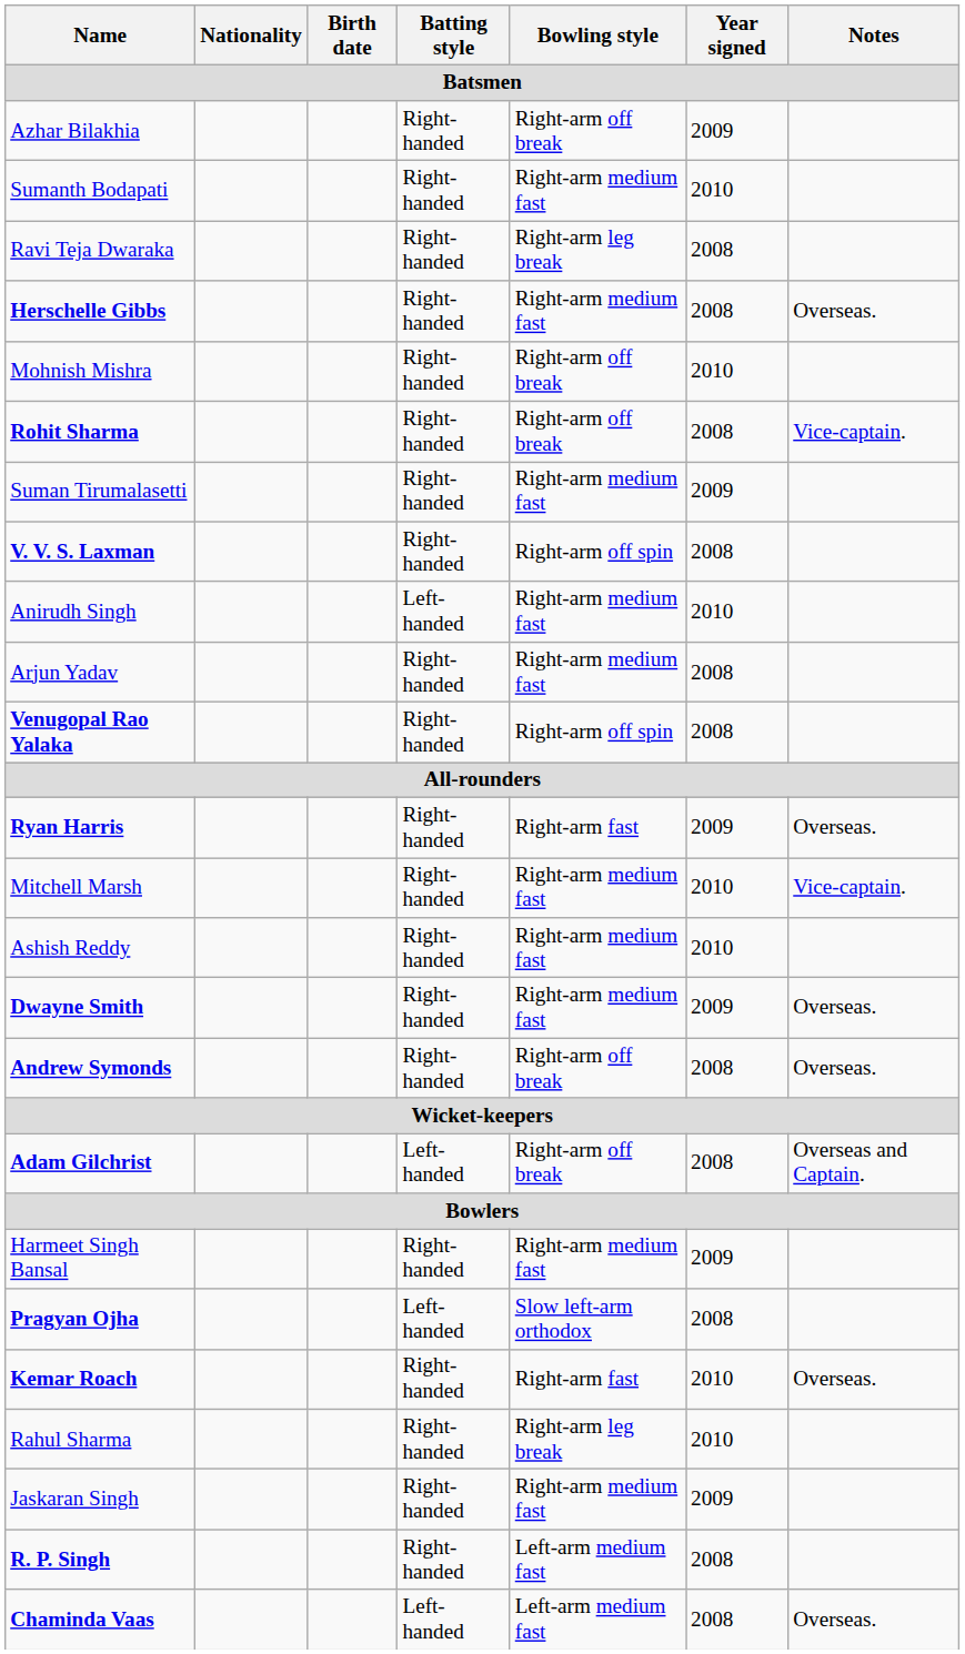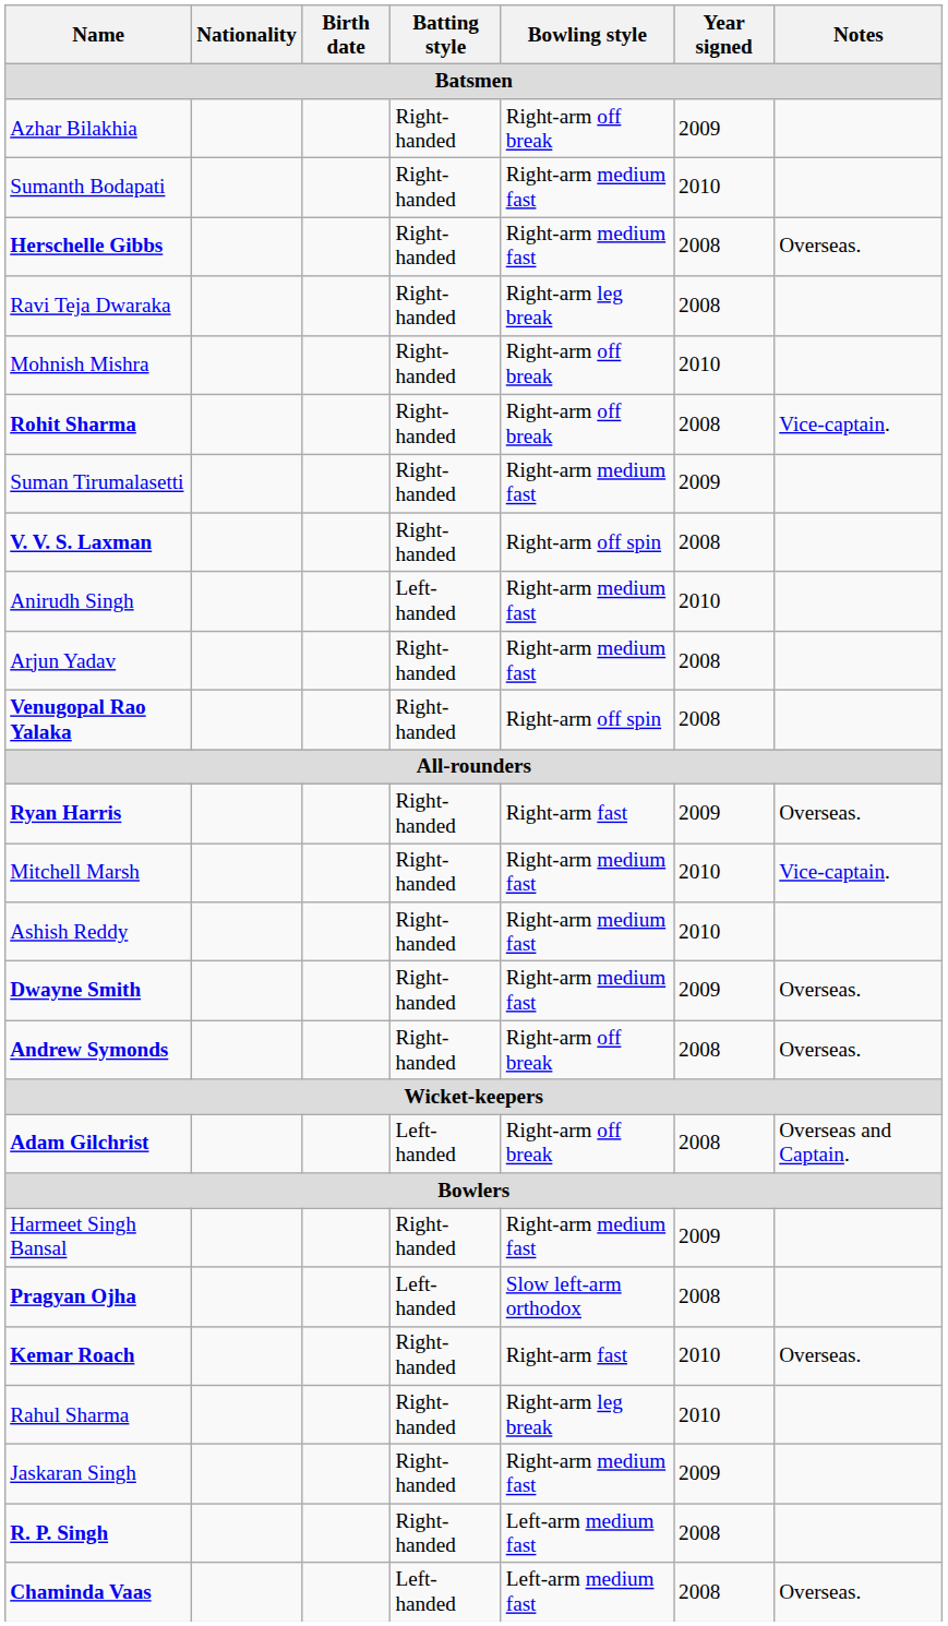 <table class="wikitable"  style="font-size:85%;">
 <tr>
 <th>Name</th>
 <th>Nationality</th>
 <th>Birth date</th>
 <th>Batting style</th>
 <th>Bowling style</th>
 <th>Year signed</th>
 <th>Notes</th>
 </tr>
 <tr>
 <th colspan="7"  style="background:#dcdcdc; text-align:center;">Batsmen</th>
 </tr>
 <tr>
 <td><a href='#'>Azhar Bilakhia</a></td>
 <td></td>
 <td></td>
 <td>Right-handed</td>
 <td>Right-arm <a href='#'>off break</a></td>
 <td>2009</td>
 <td></td>
 </tr>
 <tr>
 <td><a href='#'>Sumanth Bodapati</a></td>
 <td></td>
 <td></td>
 <td>Right-handed</td>
 <td>Right-arm <a href='#'>medium fast</a></td>
 <td>2010</td>
 <td></td>
 </tr>
 <tr>
+<td><strong><a href='#'>Herschelle Gibbs</a></strong></td>
+<td></td>
+<td></td>
+<td>Right-handed</td>
+<td>Right-arm <a href='#'>medium fast</a></td>
+<td>2008</td>
+<td>Overseas.</td>
+</tr>
+<tr>
 <td><a href='#'>Ravi Teja Dwaraka</a></td>
 <td></td>
 <td></td>
 <td>Right-handed</td>
 <td>Right-arm <a href='#'>leg break</a></td>
 <td>2008</td>
 <td></td>
-</tr>
-<tr>
-<td><strong><a href='#'>Herschelle Gibbs</a></strong></td>
-<td></td>
-<td></td>
-<td>Right-handed</td>
-<td>Right-arm <a href='#'>medium fast</a></td>
-<td>2008</td>
-<td>Overseas.</td>
 </tr>
 <tr>
 <td><a href='#'>Mohnish Mishra</a></td>
 <td></td>
 <td></td>
 <td>Right-handed</td>
 <td>Right-arm <a href='#'>off break</a></td>
 <td>2010</td>
 <td></td>
 </tr>
 <tr>
 <td><strong><a href='#'>Rohit Sharma</a></strong></td>
 <td></td>
 <td></td>
 <td>Right-handed</td>
 <td>Right-arm <a href='#'>off break</a></td>
 <td>2008</td>
 <td><a href='#'>Vice-captain</a>.</td>
 </tr>
 <tr>
 <td><a href='#'>Suman Tirumalasetti</a></td>
 <td></td>
 <td></td>
 <td>Right-handed</td>
 <td>Right-arm <a href='#'>medium fast</a></td>
 <td>2009</td>
 <td></td>
 </tr>
 <tr>
 <td><strong><a href='#'>V. V. S. Laxman</a></strong></td>
 <td></td>
 <td></td>
 <td>Right-handed</td>
 <td>Right-arm <a href='#'>off spin</a></td>
 <td>2008</td>
 <td></td>
 </tr>
 <tr>
 <td><a href='#'>Anirudh Singh</a></td>
 <td></td>
 <td></td>
 <td>Left-handed</td>
 <td>Right-arm <a href='#'>medium fast</a></td>
 <td>2010</td>
 <td></td>
 </tr>
 <tr>
 <td><a href='#'>Arjun Yadav</a></td>
 <td></td>
 <td></td>
 <td>Right-handed</td>
 <td>Right-arm <a href='#'>medium fast</a></td>
 <td>2008</td>
 <td></td>
 </tr>
 <tr>
 <td><strong><a href='#'>Venugopal Rao Yalaka</a></strong></td>
 <td></td>
 <td></td>
 <td>Right-handed</td>
 <td>Right-arm <a href='#'>off spin</a></td>
 <td>2008</td>
 <td></td>
 </tr>
 <tr>
 <th colspan="7"  style="background:#dcdcdc; text-align:center;">All-rounders</th>
 </tr>
 <tr>
 <td><strong><a href='#'>Ryan Harris</a></strong></td>
 <td></td>
 <td></td>
 <td>Right-handed</td>
 <td>Right-arm <a href='#'>fast</a></td>
 <td>2009</td>
 <td>Overseas.</td>
 </tr>
 <tr>
 <td><a href='#'>Mitchell Marsh</a></td>
 <td></td>
 <td></td>
 <td>Right-handed</td>
 <td>Right-arm <a href='#'>medium fast</a></td>
 <td>2010</td>
 <td><a href='#'>Vice-captain</a>.</td>
 </tr>
 <tr>
 <td><a href='#'>Ashish Reddy</a></td>
 <td></td>
 <td></td>
 <td>Right-handed</td>
 <td>Right-arm <a href='#'>medium fast</a></td>
 <td>2010</td>
 <td></td>
 </tr>
 <tr>
 <td><strong><a href='#'>Dwayne Smith</a></strong></td>
 <td></td>
 <td></td>
 <td>Right-handed</td>
 <td>Right-arm <a href='#'>medium fast</a></td>
 <td>2009</td>
 <td>Overseas.</td>
 </tr>
 <tr>
 <td><strong><a href='#'>Andrew Symonds</a></strong></td>
 <td></td>
 <td></td>
 <td>Right-handed</td>
 <td>Right-arm <a href='#'>off break</a></td>
 <td>2008</td>
 <td>Overseas.</td>
 </tr>
 <tr>
 <th colspan="7"  style="background:#dcdcdc; text-align:center;">Wicket-keepers</th>
 </tr>
 <tr>
 <td><strong><a href='#'>Adam Gilchrist</a></strong></td>
 <td></td>
 <td></td>
 <td>Left-handed</td>
 <td>Right-arm <a href='#'>off break</a></td>
 <td>2008</td>
 <td>Overseas and <a href='#'>Captain</a>.</td>
 </tr>
 <tr>
 <th colspan="7"  style="background:#dcdcdc; text-align:center;">Bowlers</th>
 </tr>
 <tr>
 <td><a href='#'>Harmeet Singh Bansal</a></td>
 <td></td>
 <td></td>
 <td>Right-handed</td>
 <td>Right-arm <a href='#'>medium fast</a></td>
 <td>2009</td>
 <td></td>
 </tr>
 <tr>
 <td><strong><a href='#'>Pragyan Ojha</a></strong></td>
 <td></td>
 <td></td>
 <td>Left-handed</td>
 <td><a href='#'>Slow left-arm orthodox</a></td>
 <td>2008</td>
 <td></td>
 </tr>
 <tr>
 <td><strong><a href='#'>Kemar Roach</a></strong></td>
 <td></td>
 <td></td>
 <td>Right-handed</td>
 <td>Right-arm <a href='#'>fast</a></td>
 <td>2010</td>
 <td>Overseas.</td>
 </tr>
 <tr>
 <td><a href='#'>Rahul Sharma</a></td>
 <td></td>
 <td></td>
 <td>Right-handed</td>
 <td>Right-arm <a href='#'>leg break</a></td>
 <td>2010</td>
 <td></td>
 </tr>
 <tr>
 <td><a href='#'>Jaskaran Singh</a></td>
 <td></td>
 <td></td>
 <td>Right-handed</td>
 <td>Right-arm <a href='#'>medium fast</a></td>
 <td>2009</td>
 <td></td>
 </tr>
 <tr>
 <td><strong><a href='#'>R. P. Singh</a></strong></td>
 <td></td>
 <td></td>
 <td>Right-handed</td>
 <td>Left-arm <a href='#'>medium fast</a></td>
 <td>2008</td>
 <td></td>
 </tr>
 <tr>
 <td><strong><a href='#'>Chaminda Vaas</a></strong></td>
 <td></td>
 <td></td>
 <td>Left-handed</td>
 <td>Left-arm <a href='#'>medium fast</a></td>
 <td>2008</td>
 <td>Overseas.</td>
 </tr>
 </table>
